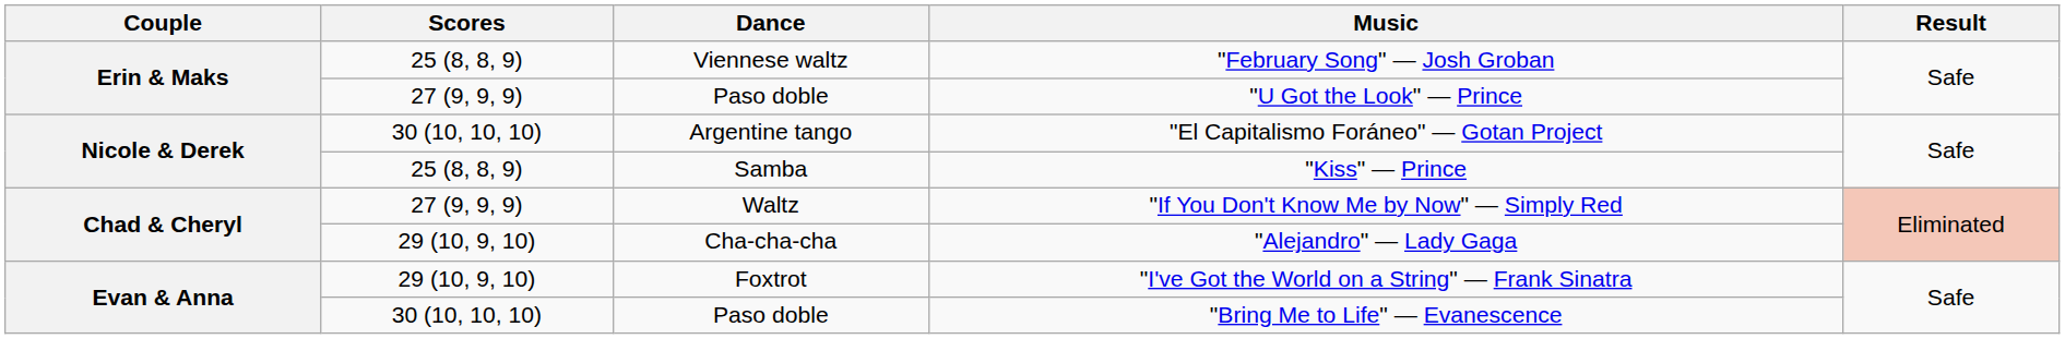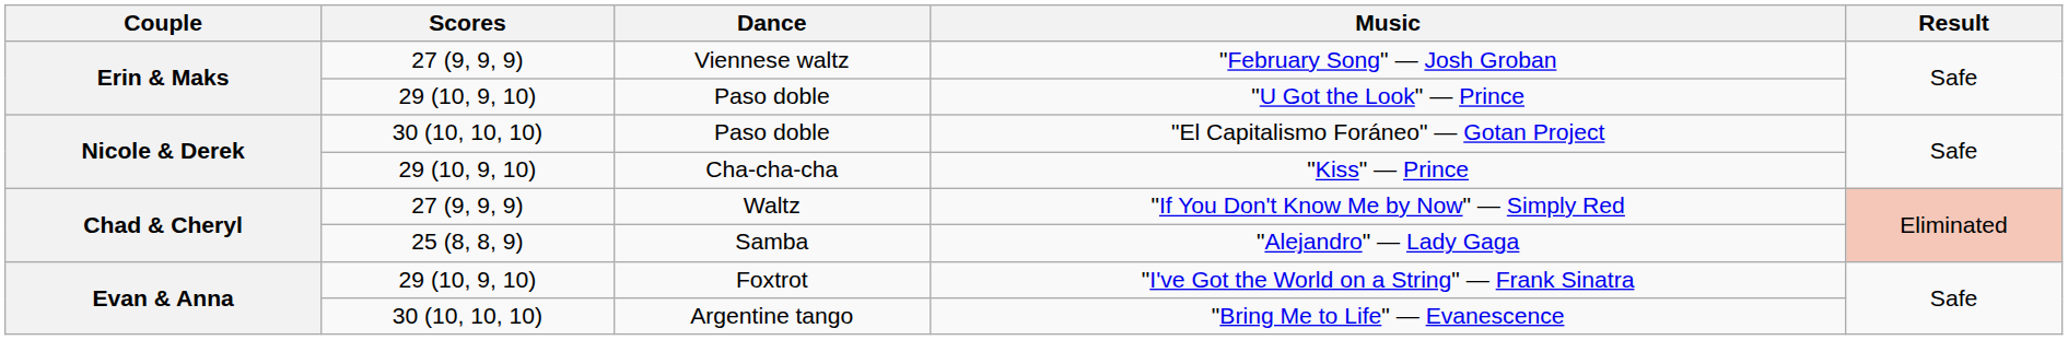 <table class="wikitable sortable" style="text-align:center; width:90%">
 <tr>
 <th scope="col">Couple</th>
 <th scope="col">Scores</th>
 <th scope="col" class="unsortable">Dance</th>
 <th scope="col" class="unsortable">Music</th>
 <th scope="col" class="unsortable">Result</th>
 </tr>
 <tr>
 <th scope="row" rowspan="2">Erin & Maks</th>
-<td>25 (8, 8, 9)</td>
+<td>27 (9, 9, 9)</td>
 <td>Viennese waltz</td>
 <td>"<a href='#'>February Song</a>" — <a href='#'>Josh Groban</a></td>
 <td rowspan="2">Safe</td>
 </tr>
 <tr>
-<td>27 (9, 9, 9)</td>
+<td>29 (10, 9, 10)</td>
 <td>Paso doble</td>
 <td>"<a href='#'>U Got the Look</a>" — <a href='#'>Prince</a></td>
 </tr>
 <tr>
 <th scope="row" rowspan="2">Nicole & Derek</th>
 <td>30 (10, 10, 10)</td>
-<td>Argentine tango</td>
+<td>Paso doble</td>
 <td>"El Capitalismo Foráneo" — <a href='#'>Gotan Project</a></td>
 <td rowspan="2">Safe</td>
 </tr>
 <tr>
-<td>25 (8, 8, 9)</td>
-<td>Samba</td>
+<td>29 (10, 9, 10)</td>
+<td>Cha-cha-cha</td>
 <td>"<a href='#'>Kiss</a>" — <a href='#'>Prince</a></td>
 </tr>
 <tr>
 <th scope="row" rowspan="2">Chad & Cheryl</th>
 <td>27 (9, 9, 9)</td>
 <td>Waltz</td>
 <td>"<a href='#'>If You Don't Know Me by Now</a>" — <a href='#'>Simply Red</a></td>
 <td rowspan="2" bgcolor=f4c7b8>Eliminated</td>
 </tr>
 <tr>
-<td>29 (10, 9, 10)</td>
-<td>Cha-cha-cha</td>
+<td>25 (8, 8, 9)</td>
+<td>Samba</td>
 <td>"<a href='#'>Alejandro</a>" — <a href='#'>Lady Gaga</a></td>
 </tr>
 <tr>
 <th scope="row" rowspan="2">Evan & Anna</th>
 <td>29 (10, 9, 10)</td>
 <td>Foxtrot</td>
 <td>"<a href='#'>I've Got the World on a String</a>" — <a href='#'>Frank Sinatra</a></td>
 <td rowspan="2">Safe</td>
 </tr>
 <tr>
 <td>30 (10, 10, 10)</td>
-<td>Paso doble</td>
+<td>Argentine tango</td>
 <td>"<a href='#'>Bring Me to Life</a>" — <a href='#'>Evanescence</a></td>
 </tr>
 </table>
